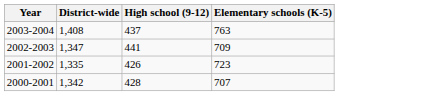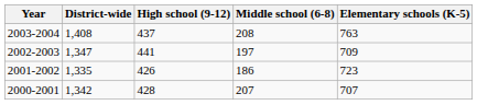 <table class="wikitable">
 <tr bgcolor="#CCCCCC">
 <th>Year</th>
 <th>District-wide</th>
 <th>High school (9-12)</th>
+<th>Middle school (6-8)</th>
 <th>Elementary schools (K-5)</th>
 </tr>
 <tr>
 <td>2003-2004</td>
 <td>1,408</td>
 <td>437</td>
+<td>208</td>
 <td>763</td>
 </tr>
 <tr>
 <td>2002-2003</td>
 <td>1,347</td>
 <td>441</td>
+<td>197</td>
 <td>709</td>
 </tr>
 <tr>
 <td>2001-2002</td>
 <td>1,335</td>
 <td>426</td>
+<td>186</td>
 <td>723</td>
 </tr>
 <tr>
 <td>2000-2001</td>
 <td>1,342</td>
 <td>428</td>
+<td>207</td>
 <td>707</td>
 </tr>
 </table>
